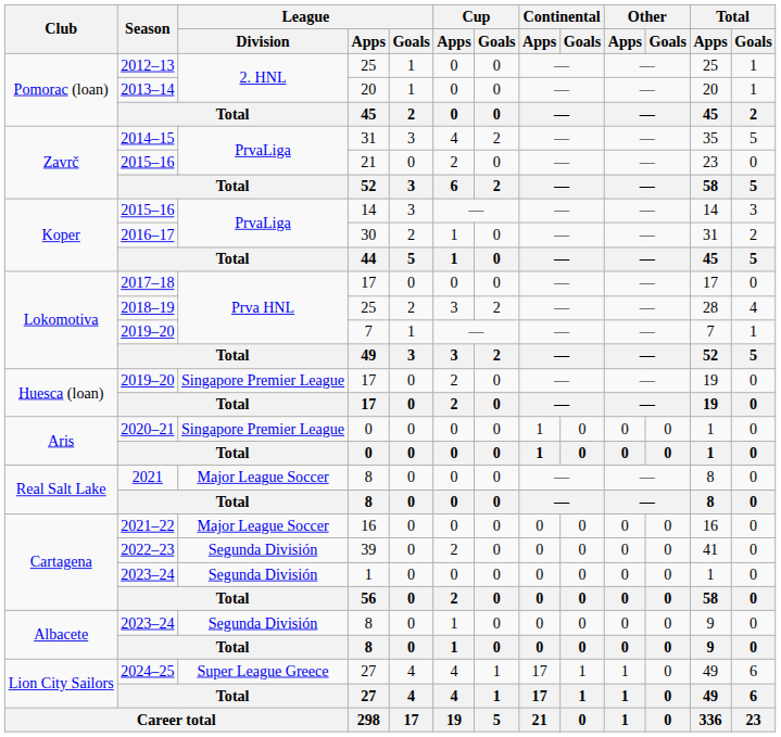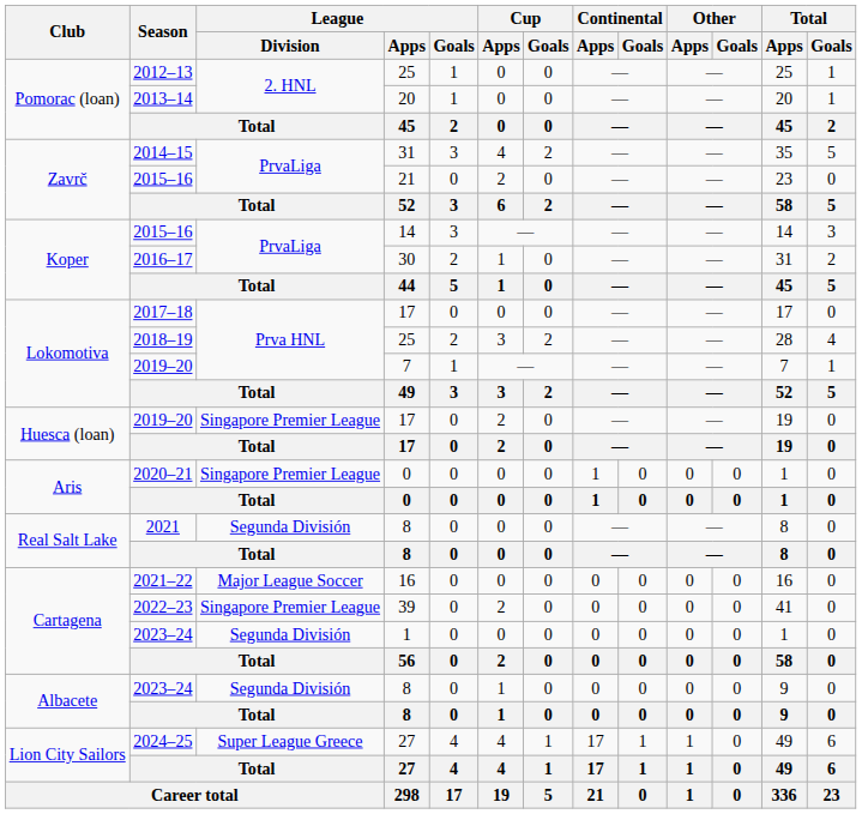 <table class="wikitable" style="text-align:center">
 <tr>
 <th rowspan="2">Club</th>
 <th rowspan="2">Season</th>
 <th colspan="3">League</th>
 <th colspan="2">Cup</th>
 <th colspan="2">Continental</th>
 <th colspan="2">Other</th>
 <th colspan="2">Total</th>
 </tr>
 <tr>
 <th>Division</th>
 <th>Apps</th>
 <th>Goals</th>
 <th>Apps</th>
 <th>Goals</th>
 <th>Apps</th>
 <th>Goals</th>
 <th>Apps</th>
 <th>Goals</th>
 <th>Apps</th>
 <th>Goals</th>
 </tr>
 <tr>
 <td rowspan="3"><a href='#'>Pomorac</a> (loan)</td>
 <td><a href='#'>2012–13</a></td>
 <td rowspan="2"><a href='#'>2. HNL</a></td>
 <td>25</td>
 <td>1</td>
 <td>0</td>
 <td>0</td>
 <td colspan="2">—</td>
 <td colspan="2">—</td>
 <td>25</td>
 <td>1</td>
 </tr>
 <tr>
 <td><a href='#'>2013–14</a></td>
 <td>20</td>
 <td>1</td>
 <td>0</td>
 <td>0</td>
 <td colspan="2">—</td>
 <td colspan="2">—</td>
 <td>20</td>
 <td>1</td>
 </tr>
 <tr>
 <th colspan="2">Total</th>
 <th>45</th>
 <th>2</th>
 <th>0</th>
 <th>0</th>
 <th colspan="2">—</th>
 <th colspan="2">—</th>
 <th>45</th>
 <th>2</th>
 </tr>
 <tr>
 <td rowspan="3"><a href='#'>Zavrč</a></td>
 <td><a href='#'>2014–15</a></td>
 <td rowspan="2"><a href='#'>PrvaLiga</a></td>
 <td>31</td>
 <td>3</td>
 <td>4</td>
 <td>2</td>
 <td colspan="2">—</td>
 <td colspan="2">—</td>
 <td>35</td>
 <td>5</td>
 </tr>
 <tr>
 <td><a href='#'>2015–16</a></td>
 <td>21</td>
 <td>0</td>
 <td>2</td>
 <td>0</td>
 <td colspan="2">—</td>
 <td colspan="2">—</td>
 <td>23</td>
 <td>0</td>
 </tr>
 <tr>
 <th colspan="2">Total</th>
 <th>52</th>
 <th>3</th>
 <th>6</th>
 <th>2</th>
 <th colspan="2">—</th>
 <th colspan="2">—</th>
 <th>58</th>
 <th>5</th>
 </tr>
 <tr>
 <td rowspan="3"><a href='#'>Koper</a></td>
 <td><a href='#'>2015–16</a></td>
 <td rowspan="2"><a href='#'>PrvaLiga</a></td>
 <td>14</td>
 <td>3</td>
 <td colspan="2">—</td>
 <td colspan="2">—</td>
 <td colspan="2">—</td>
 <td>14</td>
 <td>3</td>
 </tr>
 <tr>
 <td><a href='#'>2016–17</a></td>
 <td>30</td>
 <td>2</td>
 <td>1</td>
 <td>0</td>
 <td colspan="2">—</td>
 <td colspan="2">—</td>
 <td>31</td>
 <td>2</td>
 </tr>
 <tr>
 <th colspan="2">Total</th>
 <th>44</th>
 <th>5</th>
 <th>1</th>
 <th>0</th>
 <th colspan="2">—</th>
 <th colspan="2">—</th>
 <th>45</th>
 <th>5</th>
 </tr>
 <tr>
 <td rowspan="4"><a href='#'>Lokomotiva</a></td>
 <td><a href='#'>2017–18</a></td>
 <td rowspan="3"><a href='#'>Prva HNL</a></td>
 <td>17</td>
 <td>0</td>
 <td>0</td>
 <td>0</td>
 <td colspan="2">—</td>
 <td colspan="2">—</td>
 <td>17</td>
 <td>0</td>
 </tr>
 <tr>
 <td><a href='#'>2018–19</a></td>
 <td>25</td>
 <td>2</td>
 <td>3</td>
 <td>2</td>
 <td colspan="2">—</td>
 <td colspan="2">—</td>
 <td>28</td>
 <td>4</td>
 </tr>
 <tr>
 <td><a href='#'>2019–20</a></td>
 <td>7</td>
 <td>1</td>
 <td colspan="2">—</td>
 <td colspan="2">—</td>
 <td colspan="2">—</td>
 <td>7</td>
 <td>1</td>
 </tr>
 <tr>
 <th colspan="2">Total</th>
 <th>49</th>
 <th>3</th>
 <th>3</th>
 <th>2</th>
 <th colspan="2">—</th>
 <th colspan="2">—</th>
 <th>52</th>
 <th>5</th>
 </tr>
 <tr>
 <td rowspan="2"><a href='#'>Huesca</a> (loan)</td>
 <td><a href='#'>2019–20</a></td>
 <td><a href='#'>Singapore Premier League</a></td>
 <td>17</td>
 <td>0</td>
 <td>2</td>
 <td>0</td>
 <td colspan="2">—</td>
 <td colspan="2">—</td>
 <td>19</td>
 <td>0</td>
 </tr>
 <tr>
 <th colspan="2">Total</th>
 <th>17</th>
 <th>0</th>
 <th>2</th>
 <th>0</th>
 <th colspan="2">—</th>
 <th colspan="2">—</th>
 <th>19</th>
 <th>0</th>
 </tr>
 <tr>
 <td rowspan="2"><a href='#'>Aris</a></td>
 <td><a href='#'>2020–21</a></td>
 <td><a href='#'>Singapore Premier League</a></td>
 <td>0</td>
 <td>0</td>
 <td>0</td>
 <td>0</td>
 <td>1</td>
 <td>0</td>
 <td>0</td>
 <td>0</td>
 <td>1</td>
 <td>0</td>
 </tr>
 <tr>
 <th colspan="2">Total</th>
 <th>0</th>
 <th>0</th>
 <th>0</th>
 <th>0</th>
 <th>1</th>
 <th>0</th>
 <th>0</th>
 <th>0</th>
 <th>1</th>
 <th>0</th>
 </tr>
 <tr>
 <td rowspan="2"><a href='#'>Real Salt Lake</a></td>
 <td><a href='#'>2021</a></td>
-<td><a href='#'>Major League Soccer</a></td>
+<td><a href='#'>Segunda División</a></td>
 <td>8</td>
 <td>0</td>
 <td>0</td>
 <td>0</td>
 <td colspan="2">—</td>
 <td colspan="2">—</td>
 <td>8</td>
 <td>0</td>
 </tr>
 <tr>
 <th colspan="2">Total</th>
 <th>8</th>
 <th>0</th>
 <th>0</th>
 <th>0</th>
 <th colspan="2">—</th>
 <th colspan="2">—</th>
 <th>8</th>
 <th>0</th>
 </tr>
 <tr>
 <td rowspan="4"><a href='#'>Cartagena</a></td>
 <td><a href='#'>2021–22</a></td>
 <td><a href='#'>Major League Soccer</a></td>
 <td>16</td>
 <td>0</td>
 <td>0</td>
 <td>0</td>
 <td>0</td>
 <td>0</td>
 <td>0</td>
 <td>0</td>
 <td>16</td>
 <td>0</td>
 </tr>
 <tr>
 <td><a href='#'>2022–23</a></td>
-<td><a href='#'>Segunda División</a></td>
+<td><a href='#'>Singapore Premier League</a></td>
 <td>39</td>
 <td>0</td>
 <td>2</td>
 <td>0</td>
 <td>0</td>
 <td>0</td>
 <td>0</td>
 <td>0</td>
 <td>41</td>
 <td>0</td>
 </tr>
 <tr>
 <td><a href='#'>2023–24</a></td>
 <td><a href='#'>Segunda División</a></td>
 <td>1</td>
 <td>0</td>
 <td>0</td>
 <td>0</td>
 <td>0</td>
 <td>0</td>
 <td>0</td>
 <td>0</td>
 <td>1</td>
 <td>0</td>
 </tr>
 <tr>
 <th colspan="2">Total</th>
 <th>56</th>
 <th>0</th>
 <th>2</th>
 <th>0</th>
 <th>0</th>
 <th>0</th>
 <th>0</th>
 <th>0</th>
 <th>58</th>
 <th>0</th>
 </tr>
 <tr>
 <td rowspan="2"><a href='#'>Albacete</a></td>
 <td><a href='#'>2023–24</a></td>
 <td><a href='#'>Segunda División</a></td>
 <td>8</td>
 <td>0</td>
 <td>1</td>
 <td>0</td>
 <td>0</td>
 <td>0</td>
 <td>0</td>
 <td>0</td>
 <td>9</td>
 <td>0</td>
 </tr>
 <tr>
 <th colspan="2">Total</th>
 <th>8</th>
 <th>0</th>
 <th>1</th>
 <th>0</th>
 <th>0</th>
 <th>0</th>
 <th>0</th>
 <th>0</th>
 <th>9</th>
 <th>0</th>
 </tr>
 <tr>
 <td rowspan="2"><a href='#'>Lion City Sailors</a></td>
 <td><a href='#'>2024–25</a></td>
 <td><a href='#'>Super League Greece</a></td>
 <td>27</td>
 <td>4</td>
 <td>4</td>
 <td>1</td>
 <td>17 </td>
 <td>1 </td>
 <td>1</td>
 <td>0</td>
 <td>49</td>
 <td>6</td>
 </tr>
 <tr>
 <th colspan="2">Total</th>
 <th>27</th>
 <th>4</th>
 <th>4</th>
 <th>1</th>
 <th>17</th>
 <th>1</th>
 <th>1</th>
 <th>0</th>
 <th>49</th>
 <th>6</th>
 </tr>
 <tr>
 <th colspan="3">Career total</th>
 <th>298</th>
 <th>17</th>
 <th>19</th>
 <th>5</th>
 <th>21</th>
 <th>0</th>
 <th>1</th>
 <th>0</th>
 <th>336</th>
 <th>23</th>
 </tr>
 </table>
